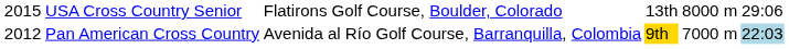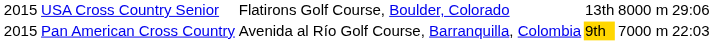 <table>
 <tr>
 <td>2015</td>
 <td><a href='#'>USA Cross Country Senior</a></td>
 <td>Flatirons Golf Course, <a href='#'>Boulder, Colorado</a></td>
 <td>13th</td>
 <td>8000 m</td>
 <td>29:06</td>
 </tr>
 <tr>
-<td>2012</td>
+<td>2015</td>
 <td><a href='#'>Pan American Cross Country</a></td>
 <td>Avenida al Río Golf Course, <a href='#'>Barranquilla</a>, <a href='#'>Colombia</a></td>
 <td style="background: gold;">9th</td>
 <td>7000 m</td>
-<td style="background: lightblue;">22:03</td>
+<td>22:03</td>
 </tr>
 </table>
